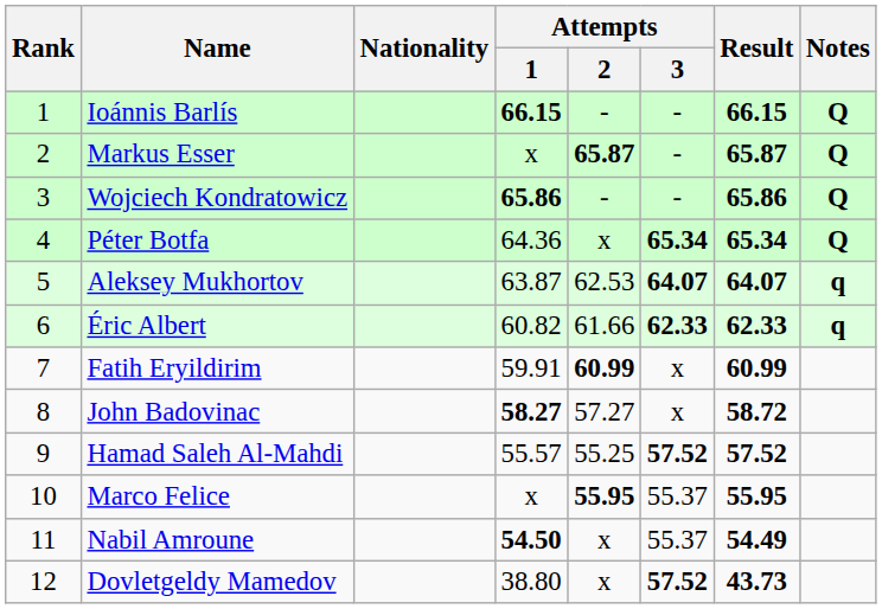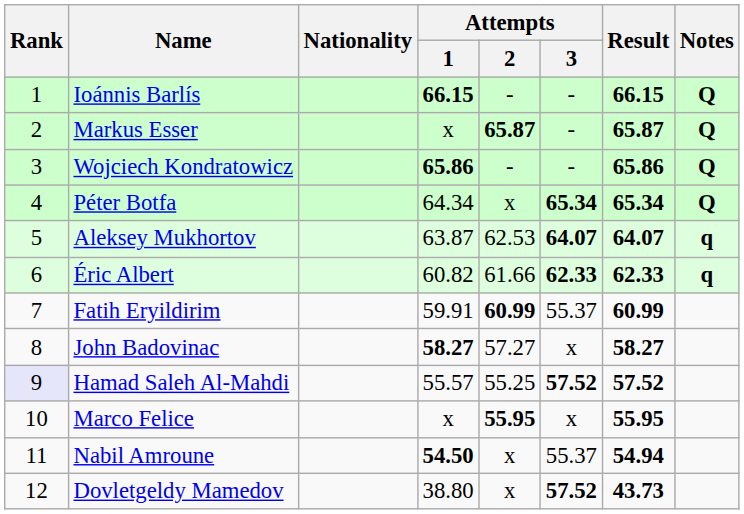 <table class="wikitable sortable" style="text-align:center">
 <tr>
 <th rowspan=2>Rank</th>
 <th rowspan=2>Name</th>
 <th rowspan=2>Nationality</th>
 <th colspan=3>Attempts</th>
 <th rowspan=2>Result</th>
 <th rowspan=2>Notes</th>
 </tr>
 <tr>
 <th>1</th>
 <th>2</th>
 <th>3</th>
 </tr>
 <tr bgcolor=ccffcc>
 <td>1</td>
 <td align=left><a href='#'>Ioánnis Barlís</a></td>
 <td align=left></td>
 <td><strong>66.15</strong></td>
 <td>-</td>
 <td>-</td>
 <td><strong>66.15</strong></td>
 <td><strong>Q</strong></td>
 </tr>
 <tr bgcolor=ccffcc>
 <td>2</td>
 <td align=left><a href='#'>Markus Esser</a></td>
 <td align=left></td>
 <td>x</td>
 <td><strong>65.87</strong></td>
 <td>-</td>
 <td><strong>65.87</strong></td>
 <td><strong>Q</strong></td>
 </tr>
 <tr bgcolor=ccffcc>
 <td>3</td>
 <td align=left><a href='#'>Wojciech Kondratowicz</a></td>
 <td align=left></td>
 <td><strong>65.86</strong></td>
 <td>-</td>
 <td>-</td>
 <td><strong>65.86</strong></td>
 <td><strong>Q</strong></td>
 </tr>
 <tr bgcolor=ccffcc>
 <td>4</td>
 <td align=left><a href='#'>Péter Botfa</a></td>
 <td align=left></td>
-<td>64.36</td>
+<td>64.34</td>
 <td>x</td>
 <td><strong>65.34</strong></td>
 <td><strong>65.34</strong></td>
 <td><strong>Q</strong></td>
 </tr>
 <tr bgcolor=ddffdd>
 <td>5</td>
 <td align=left><a href='#'>Aleksey Mukhortov</a></td>
 <td align=left></td>
 <td>63.87</td>
 <td>62.53</td>
 <td><strong>64.07</strong></td>
 <td><strong>64.07</strong></td>
 <td><strong>q</strong></td>
 </tr>
 <tr bgcolor=ddffdd>
 <td>6</td>
 <td align=left><a href='#'>Éric Albert</a></td>
 <td align=left></td>
 <td>60.82</td>
 <td>61.66</td>
 <td><strong>62.33</strong></td>
 <td><strong>62.33</strong></td>
 <td><strong>q</strong></td>
 </tr>
 <tr>
 <td>7</td>
 <td align=left><a href='#'>Fatih Eryildirim</a></td>
 <td align=left></td>
 <td>59.91</td>
 <td><strong>60.99</strong></td>
-<td>x</td>
+<td>55.37</td>
 <td><strong>60.99</strong></td>
 <td></td>
 </tr>
 <tr>
 <td>8</td>
 <td align=left><a href='#'>John Badovinac</a></td>
 <td align=left></td>
 <td><strong>58.27</strong></td>
 <td>57.27</td>
 <td>x</td>
-<td><strong>58.72</strong></td>
+<td><strong>58.27</strong></td>
 <td></td>
 </tr>
 <tr>
-<td>9</td>
+<td style="background: lavender;">9</td>
 <td align=left><a href='#'>Hamad Saleh Al-Mahdi</a></td>
 <td align=left></td>
 <td>55.57</td>
 <td>55.25</td>
 <td><strong>57.52</strong></td>
 <td><strong>57.52</strong></td>
 <td></td>
 </tr>
 <tr>
 <td>10</td>
 <td align=left><a href='#'>Marco Felice</a></td>
 <td align=left></td>
 <td>x</td>
 <td><strong>55.95</strong></td>
-<td>55.37</td>
+<td>x</td>
 <td><strong>55.95</strong></td>
 <td></td>
 </tr>
 <tr>
 <td>11</td>
 <td align=left><a href='#'>Nabil Amroune</a></td>
 <td align=left></td>
 <td><strong>54.50</strong></td>
 <td>x</td>
 <td>55.37</td>
-<td><strong>54.49</strong></td>
+<td><strong>54.94</strong></td>
 <td></td>
 </tr>
 <tr>
 <td>12</td>
 <td align=left><a href='#'>Dovletgeldy Mamedov</a></td>
 <td align=left></td>
 <td>38.80</td>
 <td>x</td>
 <td><strong>57.52</strong></td>
 <td><strong>43.73</strong></td>
 <td></td>
 </tr>
 </table>
